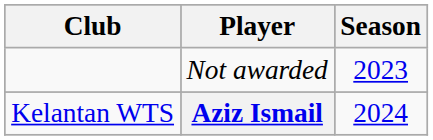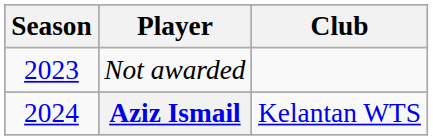 <table class="wikitable plainrowheaders">
 <tr>
+<th>Season</th>
+<th>Player</th>
 <th>Club</th>
-<th>Player</th>
-<th>Season</th>
 </tr>
 <tr>
+<td align=center><a href='#'>2023</a></td>
+<td><em>Not awarded</em></td>
 <td></td>
-<td><em>Not awarded</em></td>
-<td align=center><a href='#'>2023</a></td>
 </tr>
 <tr>
+<td align=center><a href='#'>2024</a></td>
+<th scope="row"> <a href='#'>Aziz Ismail</a></th>
 <td><a href='#'>Kelantan WTS</a></td>
-<th scope="row"> <a href='#'>Aziz Ismail</a></th>
-<td align=center><a href='#'>2024</a></td>
 </tr>
 </table>
